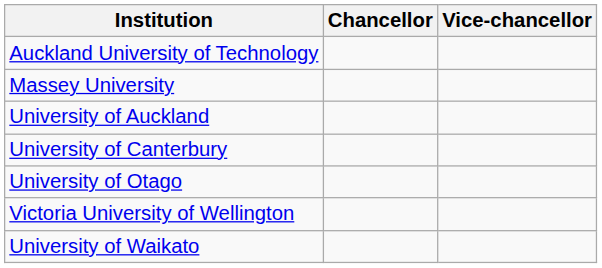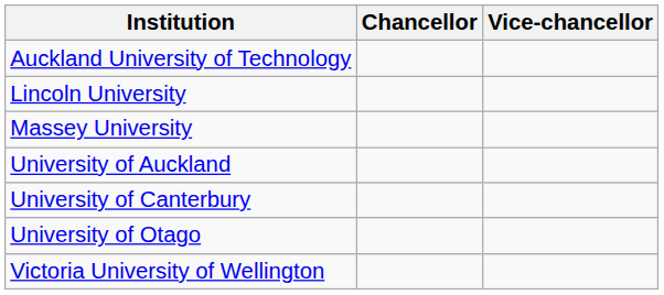 <table class="wikitable sortable">
 <tr a>
 <th>Institution</th>
 <th>Chancellor</th>
 <th>Vice-chancellor</th>
 </tr>
 <tr>
 <td><a href='#'>Auckland University of Technology</a></td>
+<td></td>
+<td></td>
+</tr>
+<tr>
+<td><a href='#'>Lincoln University</a></td>
 <td></td>
 <td></td>
 </tr>
 <tr>
 <td><a href='#'>Massey University</a></td>
 <td></td>
 <td></td>
 </tr>
 <tr>
 <td><a href='#'>University of Auckland</a></td>
 <td></td>
 <td></td>
 </tr>
 <tr>
 <td><a href='#'>University of Canterbury</a></td>
 <td></td>
 <td></td>
 </tr>
 <tr>
 <td><a href='#'>University of Otago</a></td>
 <td></td>
 <td></td>
 </tr>
 <tr>
 <td><a href='#'>Victoria University of Wellington</a></td>
 <td></td>
 <td></td>
 </tr>
-<tr>
-<td><a href='#'>University of Waikato</a></td>
-<td></td>
-<td></td>
-</tr>
 </table>
